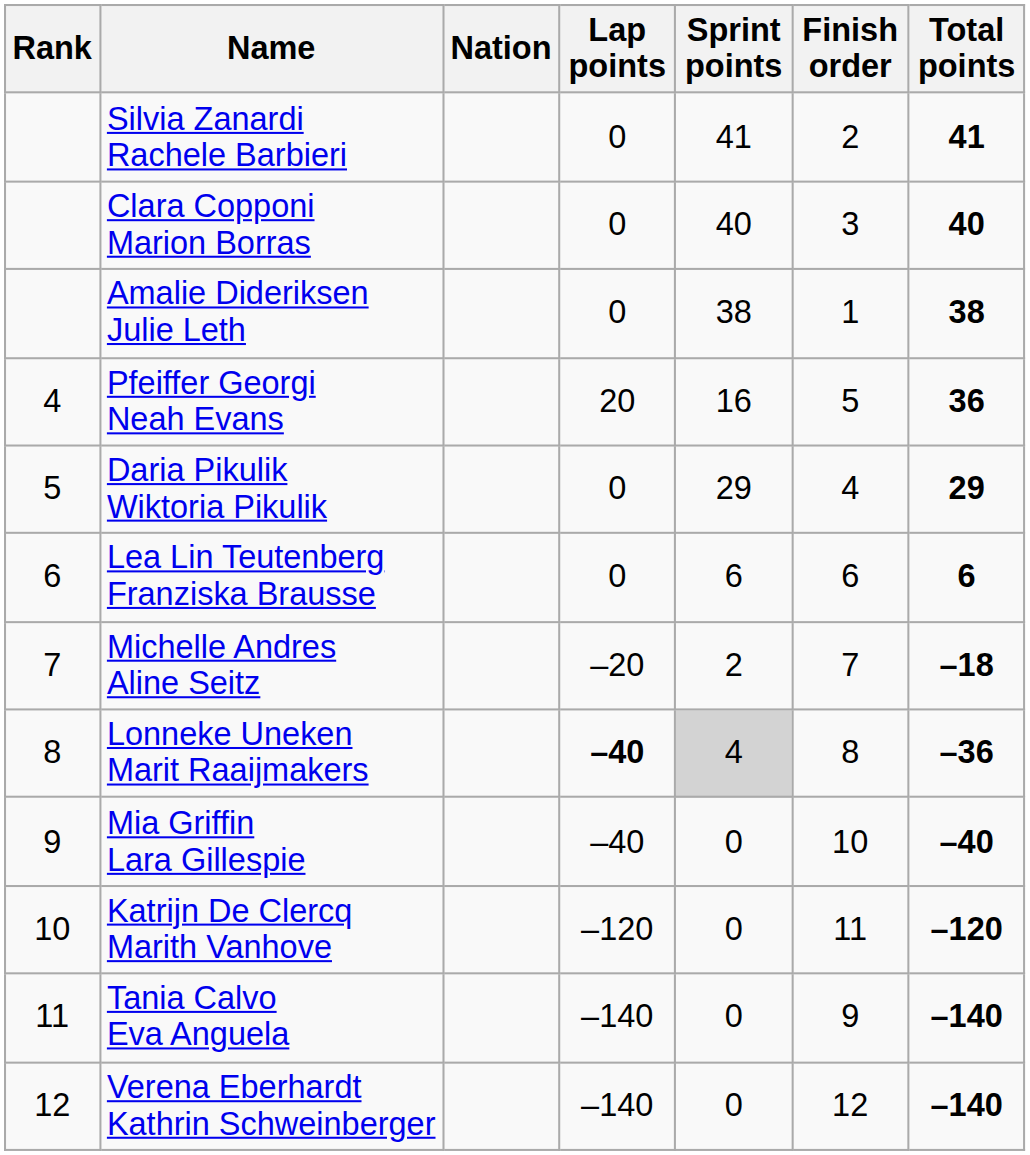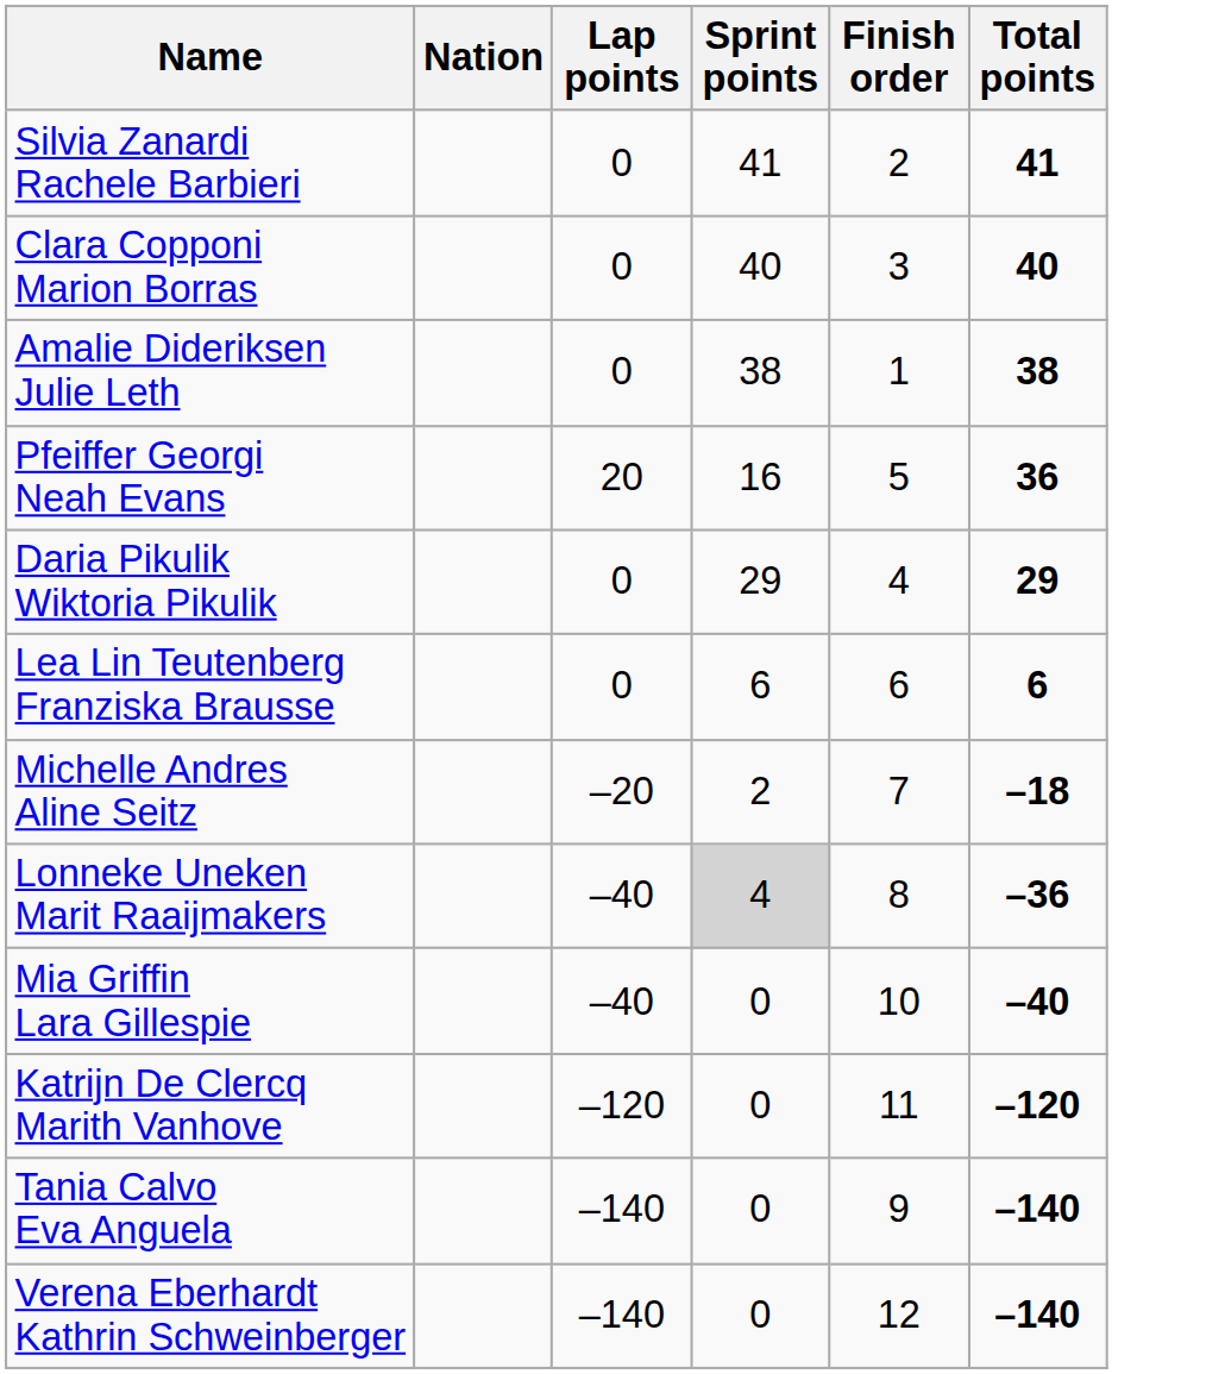 <table class="wikitable sortable" style="text-align:center">
 <tr>
-<th>Rank</th>
 <th>Name</th>
 <th>Nation</th>
 <th width=50>Lap points</th>
 <th width=50>Sprint points</th>
 <th width=50>Finish order</th>
 <th width=50>Total points</th>
 </tr>
 <tr>
-<td></td>
 <td align=left><a href='#'>Silvia Zanardi</a><br><a href='#'>Rachele Barbieri</a></td>
 <td align=left></td>
 <td>0</td>
 <td>41</td>
 <td>2</td>
 <td><strong>41</strong></td>
 </tr>
 <tr>
-<td></td>
 <td align=left><a href='#'>Clara Copponi</a><br><a href='#'>Marion Borras</a></td>
 <td align=left></td>
 <td>0</td>
 <td>40</td>
 <td>3</td>
 <td><strong>40</strong></td>
 </tr>
 <tr>
-<td></td>
 <td align=left><a href='#'>Amalie Dideriksen</a><br><a href='#'>Julie Leth</a></td>
 <td align=left></td>
 <td>0</td>
 <td>38</td>
 <td>1</td>
 <td><strong>38</strong></td>
 </tr>
 <tr>
-<td>4</td>
 <td align=left><a href='#'>Pfeiffer Georgi</a><br><a href='#'>Neah Evans</a></td>
 <td align=left></td>
 <td>20</td>
 <td>16</td>
 <td>5</td>
 <td><strong>36</strong></td>
 </tr>
 <tr>
-<td>5</td>
 <td align=left><a href='#'>Daria Pikulik</a><br><a href='#'>Wiktoria Pikulik</a></td>
 <td align=left></td>
 <td>0</td>
 <td>29</td>
 <td>4</td>
 <td><strong>29</strong></td>
 </tr>
 <tr>
-<td>6</td>
 <td align=left><a href='#'>Lea Lin Teutenberg</a><br><a href='#'>Franziska Brausse</a></td>
 <td align=left></td>
 <td>0</td>
 <td>6</td>
 <td>6</td>
 <td><strong>6</strong></td>
 </tr>
 <tr>
-<td>7</td>
 <td align=left><a href='#'>Michelle Andres</a><br><a href='#'>Aline Seitz</a></td>
 <td align=left></td>
 <td>–20</td>
 <td>2</td>
 <td>7</td>
 <td><strong>–18</strong></td>
 </tr>
 <tr>
-<td>8</td>
 <td align=left><a href='#'>Lonneke Uneken</a><br><a href='#'>Marit Raaijmakers</a></td>
 <td align=left></td>
-<td><strong>–40</strong></td>
+<td>–40</td>
 <td style="background: lightgrey;">4</td>
 <td>8</td>
 <td><strong>–36</strong></td>
 </tr>
 <tr>
-<td>9</td>
 <td align=left><a href='#'>Mia Griffin</a><br><a href='#'>Lara Gillespie</a></td>
 <td align=left></td>
 <td>–40</td>
 <td>0</td>
 <td>10</td>
 <td><strong>–40</strong></td>
 </tr>
 <tr>
-<td>10</td>
 <td align=left><a href='#'>Katrijn De Clercq</a><br><a href='#'>Marith Vanhove</a></td>
 <td align=left></td>
 <td>–120</td>
 <td>0</td>
 <td>11</td>
 <td><strong>–120</strong></td>
 </tr>
 <tr>
-<td>11</td>
 <td align=left><a href='#'>Tania Calvo</a><br><a href='#'>Eva Anguela</a></td>
 <td align=left></td>
 <td>–140</td>
 <td>0</td>
 <td>9</td>
 <td><strong>–140</strong></td>
 </tr>
 <tr>
-<td>12</td>
 <td align=left><a href='#'>Verena Eberhardt</a><br><a href='#'>Kathrin Schweinberger</a></td>
 <td align=left></td>
 <td>–140</td>
 <td>0</td>
 <td>12</td>
 <td><strong>–140</strong></td>
 </tr>
 </table>
